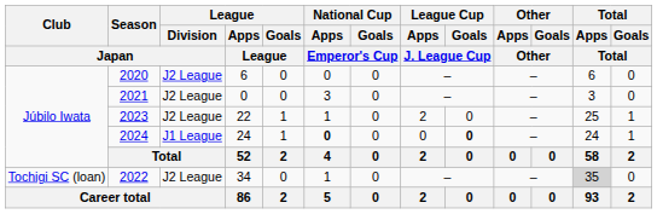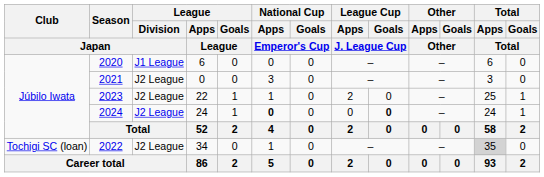 <table class="wikitable" style="text-align:center">
 <tr>
 <th rowspan=2>Club</th>
 <th rowspan=2>Season</th>
 <th colspan=3>League</th>
 <th colspan=2>National Cup</th>
 <th colspan=2>League Cup</th>
 <th colspan=2>Other</th>
 <th colspan=2>Total</th>
 </tr>
 <tr>
 <th>Division</th>
 <th>Apps</th>
 <th>Goals</th>
 <th>Apps</th>
 <th>Goals</th>
 <th>Apps</th>
 <th>Goals</th>
 <th>Apps</th>
 <th>Goals</th>
 <th>Apps</th>
 <th>Goals</th>
 </tr>
 <tr>
 <th colspan=3>Japan</th>
 <th colspan=2>League</th>
 <th colspan=2><a href='#'>Emperor's Cup</a></th>
 <th colspan=2><a href='#'>J. League Cup</a></th>
 <th colspan=2>Other</th>
 <th colspan=2>Total</th>
 </tr>
 <tr>
 <td rowspan="5"><a href='#'>Júbilo Iwata</a></td>
 <td><a href='#'>2020</a></td>
-<td><a href='#'>J2 League</a></td>
+<td><a href='#'>J1 League</a></td>
 <td>6</td>
 <td>0</td>
 <td>0</td>
 <td>0</td>
 <td colspan="2">–</td>
 <td colspan="2">–</td>
 <td>6</td>
 <td>0</td>
 </tr>
 <tr>
 <td><a href='#'>2021</a></td>
 <td>J2 League</td>
 <td>0</td>
 <td>0</td>
 <td>3</td>
 <td>0</td>
 <td colspan="2">–</td>
 <td colspan="2">–</td>
 <td>3</td>
 <td>0</td>
 </tr>
 <tr>
 <td><a href='#'>2023</a></td>
 <td>J2 League</td>
 <td>22</td>
 <td>1</td>
 <td>1</td>
 <td>0</td>
 <td>2</td>
 <td>0</td>
 <td colspan="2">–</td>
 <td>25</td>
 <td>1</td>
 </tr>
 <tr>
 <td><a href='#'>2024</a></td>
-<td><a href='#'>J1 League</a></td>
+<td><a href='#'>J2 League</a></td>
 <td>24</td>
 <td>1</td>
 <td><strong>0</strong></td>
 <td>0</td>
 <td>0</td>
 <td><strong>0</strong></td>
 <td colspan="2">–</td>
 <td>24</td>
 <td>1</td>
 </tr>
 <tr>
 <th colspan="2">Total</th>
 <th>52</th>
 <th>2</th>
 <th>4</th>
 <th>0</th>
 <th>2</th>
 <th>0</th>
 <th>0</th>
 <th>0</th>
 <th>58</th>
 <th>2</th>
 </tr>
 <tr>
 <td><a href='#'>Tochigi SC</a> (loan)</td>
 <td><a href='#'>2022</a></td>
 <td>J2 League</td>
 <td>34</td>
 <td>0</td>
 <td>1</td>
 <td>0</td>
 <td colspan="2">–</td>
 <td colspan="2">–</td>
 <td style="background: lightgrey;">35</td>
 <td>0</td>
 </tr>
 <tr>
 <th colspan=3>Career total</th>
 <th>86</th>
 <th>2</th>
 <th>5</th>
 <th>0</th>
 <th>2</th>
 <th>0</th>
 <th>0</th>
 <th>0</th>
 <th>93</th>
 <th>2</th>
 </tr>
 </table>
